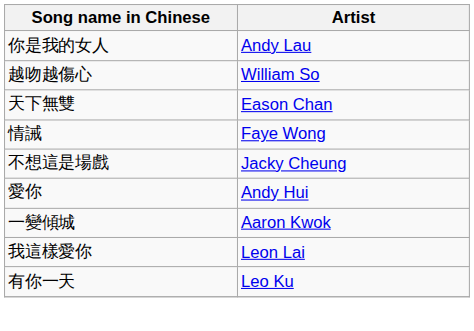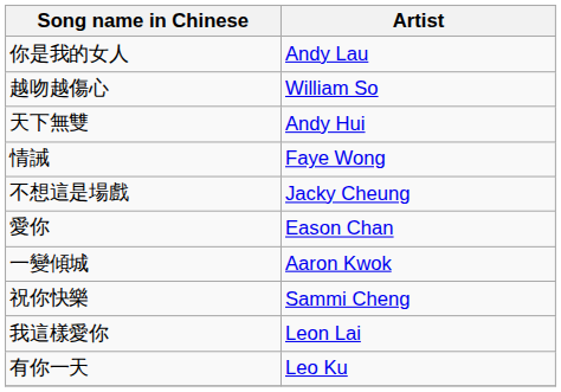 <table class="wikitable">
 <tr>
 <th width=40%>Song name in Chinese</th>
 <th width=40%>Artist</th>
 </tr>
 <tr>
 <td>你是我的女人</td>
 <td><a href='#'>Andy Lau</a></td>
 </tr>
 <tr>
 <td>越吻越傷心</td>
 <td><a href='#'>William So</a></td>
 </tr>
 <tr>
 <td>天下無雙</td>
-<td><a href='#'>Eason Chan</a></td>
+<td><a href='#'>Andy Hui</a></td>
 </tr>
 <tr>
 <td>情誡</td>
 <td><a href='#'>Faye Wong</a></td>
 </tr>
 <tr>
 <td>不想這是場戲</td>
 <td><a href='#'>Jacky Cheung</a></td>
 </tr>
 <tr>
 <td>愛你</td>
-<td><a href='#'>Andy Hui</a></td>
+<td><a href='#'>Eason Chan</a></td>
 </tr>
 <tr>
 <td>一變傾城</td>
 <td><a href='#'>Aaron Kwok</a></td>
+</tr>
+<tr>
+<td>祝你快樂</td>
+<td><a href='#'>Sammi Cheng</a></td>
 </tr>
 <tr>
 <td>我這樣愛你</td>
 <td><a href='#'>Leon Lai</a></td>
 </tr>
 <tr>
 <td>有你一天</td>
 <td><a href='#'>Leo Ku</a></td>
 </tr>
 <tr>
 </tr>
 </table>
